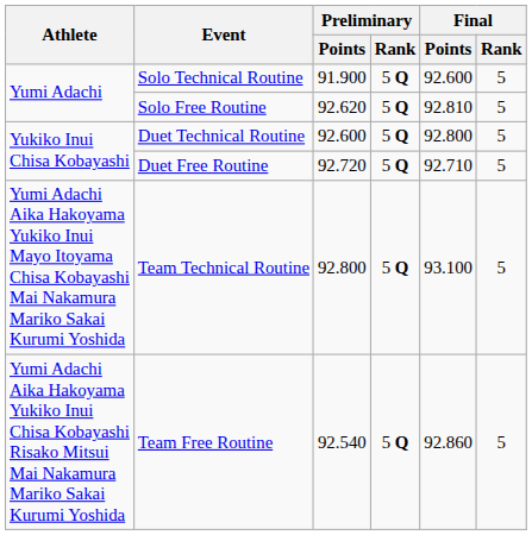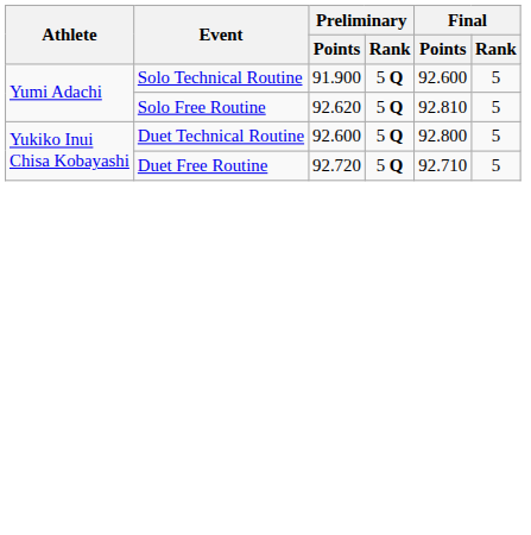 <table class=wikitable style="font-size:90%">
 <tr>
 <th rowspan="2">Athlete</th>
 <th rowspan="2">Event</th>
 <th colspan="2">Preliminary</th>
 <th colspan="2">Final</th>
 </tr>
 <tr>
 <th>Points</th>
 <th>Rank</th>
 <th>Points</th>
 <th>Rank</th>
 </tr>
 <tr>
 <td rowspan="2"><a href='#'>Yumi Adachi</a></td>
 <td><a href='#'>Solo Technical Routine</a></td>
 <td align=center>91.900</td>
 <td align=center>5 <strong>Q</strong></td>
 <td align=center>92.600</td>
 <td align=center>5</td>
 </tr>
 <tr>
 <td><a href='#'>Solo Free Routine</a></td>
 <td align=center>92.620</td>
 <td align=center>5 <strong>Q</strong></td>
 <td align=center>92.810</td>
 <td align=center>5</td>
 </tr>
 <tr>
 <td rowspan="2"><a href='#'>Yukiko Inui</a><br><a href='#'>Chisa Kobayashi</a></td>
 <td><a href='#'>Duet Technical Routine</a></td>
 <td align=center>92.600</td>
 <td align=center>5 <strong>Q</strong></td>
 <td align=center>92.800</td>
 <td align=center>5</td>
 </tr>
 <tr>
 <td><a href='#'>Duet Free Routine</a></td>
 <td align=center>92.720</td>
 <td align=center>5 <strong>Q</strong></td>
 <td align=center>92.710</td>
 <td align=center>5</td>
 </tr>
-<tr>
-<td rowspan="1"><a href='#'>Yumi Adachi</a><br><a href='#'>Aika Hakoyama</a><br><a href='#'>Yukiko Inui</a><br><a href='#'>Mayo Itoyama</a><br><a href='#'>Chisa Kobayashi</a><br><a href='#'>Mai Nakamura</a><br><a href='#'>Mariko Sakai</a><br><a href='#'>Kurumi Yoshida</a></td>
-<td><a href='#'>Team Technical Routine</a></td>
-<td align=center>92.800</td>
-<td align=center>5 <strong>Q</strong></td>
-<td align=center>93.100</td>
-<td align=center>5</td>
-</tr>
-<tr>
-<td rowspan="1"><a href='#'>Yumi Adachi</a><br><a href='#'>Aika Hakoyama</a><br><a href='#'>Yukiko Inui</a><br><a href='#'>Chisa Kobayashi</a><br><a href='#'>Risako Mitsui</a><br><a href='#'>Mai Nakamura</a><br><a href='#'>Mariko Sakai</a><br><a href='#'>Kurumi Yoshida</a></td>
-<td><a href='#'>Team Free Routine</a></td>
-<td align=center>92.540</td>
-<td align=center>5 <strong>Q</strong></td>
-<td align=center>92.860</td>
-<td align=center>5</td>
-</tr>
 </table>
